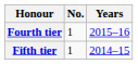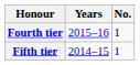 <table class="wikitable plainrowheaders">
 <tr>
 <th scope=col>Honour</th>
+<th scope=col>Years</th>
 <th scope=col>No.</th>
-<th scope=col>Years</th>
 </tr>
 <tr>
 <th scope=row><a href='#'>Fourth tier</a></th>
+<td><a href='#'>2015–16</a></td>
 <td>1</td>
-<td><a href='#'>2015–16</a></td>
 </tr>
 <tr>
 <th scope=row><a href='#'>Fifth tier</a></th>
+<td><a href='#'>2014–15</a></td>
 <td>1</td>
-<td><a href='#'>2014–15</a></td>
 </tr>
 </table>
